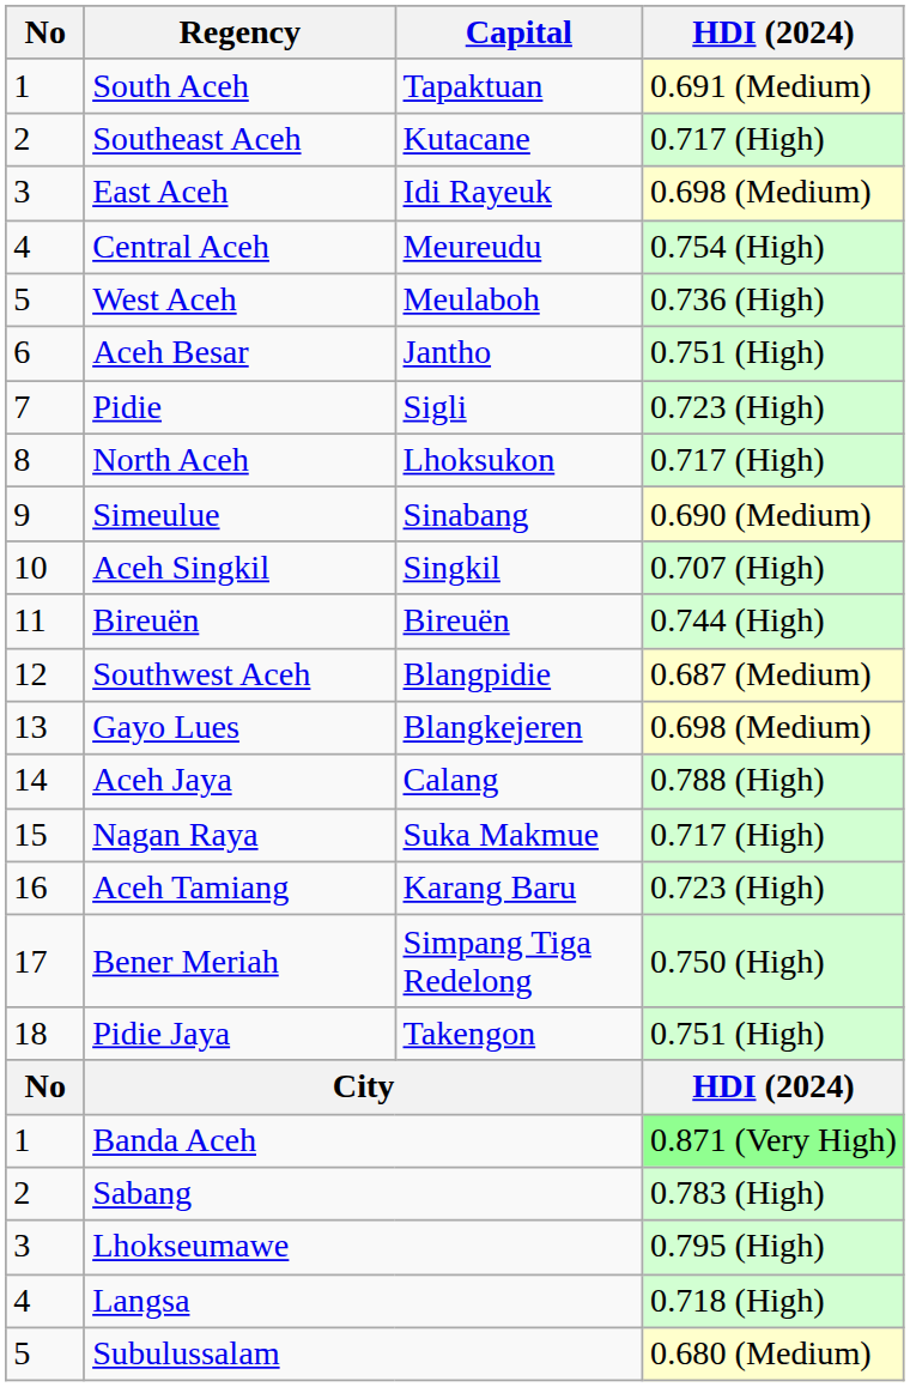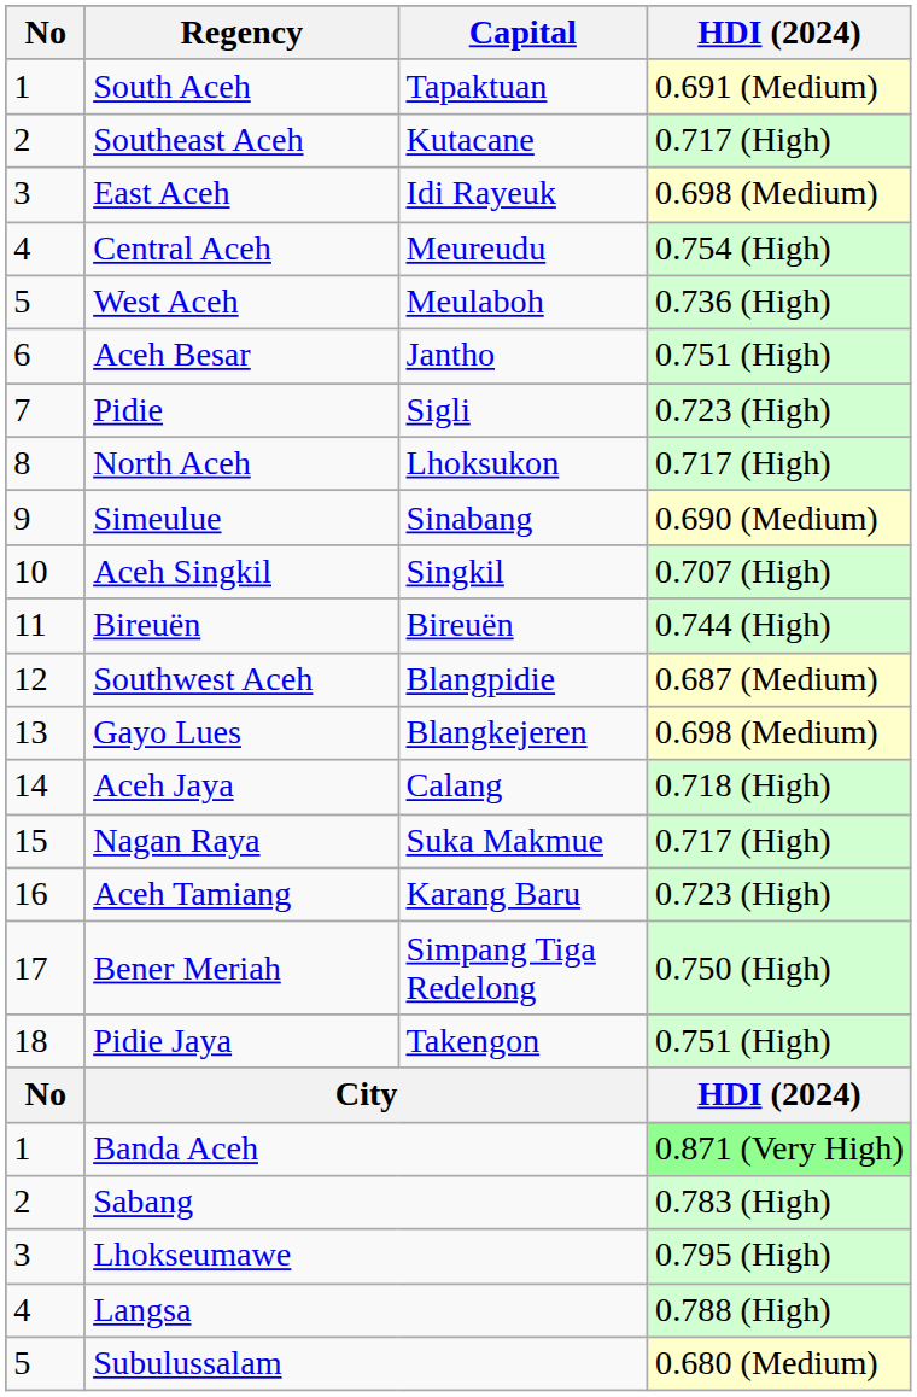 <table class="wikitable sortable">
 <tr>
 <th width="30">No</th>
 <th width="140">Regency</th>
 <th width="110"><a href='#'>Capital</a></th>
 <th><a href='#'>HDI</a> (2024)</th>
 </tr>
 <tr>
 <td>1</td>
 <td><a href='#'>South Aceh</a></td>
 <td><a href='#'>Tapaktuan</a></td>
 <td style="background-color:#FFFFCC">0.691 (Medium)</td>
 </tr>
 <tr>
 <td>2</td>
 <td><a href='#'>Southeast Aceh</a></td>
 <td><a href='#'>Kutacane</a></td>
 <td style="background-color:#D2FFD2">0.717 (High)</td>
 </tr>
 <tr>
 <td>3</td>
 <td><a href='#'>East Aceh</a></td>
 <td><a href='#'>Idi Rayeuk</a></td>
 <td style="background-color:#FFFFCC">0.698 (Medium)</td>
 </tr>
 <tr>
 <td>4</td>
 <td><a href='#'>Central Aceh</a></td>
 <td><a href='#'>Meureudu</a></td>
 <td style="background-color:#D2FFD2">0.754 (High)</td>
 </tr>
 <tr>
 <td>5</td>
 <td><a href='#'>West Aceh</a></td>
 <td><a href='#'>Meulaboh</a></td>
 <td style="background-color:#D2FFD2">0.736 (High)</td>
 </tr>
 <tr>
 <td>6</td>
 <td><a href='#'>Aceh Besar</a></td>
 <td><a href='#'>Jantho</a></td>
 <td style="background-color:#D2FFD2">0.751 (High)</td>
 </tr>
 <tr>
 <td>7</td>
 <td><a href='#'>Pidie</a></td>
 <td><a href='#'>Sigli</a></td>
 <td style="background-color:#D2FFD2">0.723 (High)</td>
 </tr>
 <tr>
 <td>8</td>
 <td><a href='#'>North Aceh</a></td>
 <td><a href='#'>Lhoksukon</a></td>
 <td style="background-color:#D2FFD2">0.717 (High)</td>
 </tr>
 <tr>
 <td>9</td>
 <td><a href='#'>Simeulue</a></td>
 <td><a href='#'>Sinabang</a></td>
 <td style="background-color:#FFFFCC">0.690 (Medium)</td>
 </tr>
 <tr>
 <td>10</td>
 <td><a href='#'>Aceh Singkil</a></td>
 <td><a href='#'>Singkil</a></td>
 <td style="background-color:#D2FFD2">0.707 (High)</td>
 </tr>
 <tr>
 <td>11</td>
 <td><a href='#'>Bireuën</a></td>
 <td><a href='#'>Bireuën</a></td>
 <td style="background-color:#D2FFD2">0.744 (High)</td>
 </tr>
 <tr>
 <td>12</td>
 <td><a href='#'>Southwest Aceh</a></td>
 <td><a href='#'>Blangpidie</a></td>
 <td style="background-color:#FFFFCC">0.687 (Medium)</td>
 </tr>
 <tr>
 <td>13</td>
 <td><a href='#'>Gayo Lues</a></td>
 <td><a href='#'>Blangkejeren</a></td>
 <td style="background-color:#FFFFCC">0.698 (Medium)</td>
 </tr>
 <tr>
 <td>14</td>
 <td><a href='#'>Aceh Jaya</a></td>
 <td><a href='#'>Calang</a></td>
-<td style="background-color:#D2FFD2">0.788 (High)</td>
+<td style="background-color:#D2FFD2">0.718 (High)</td>
 </tr>
 <tr>
 <td>15</td>
 <td><a href='#'>Nagan Raya</a></td>
 <td><a href='#'>Suka Makmue</a></td>
 <td style="background-color:#D2FFD2">0.717 (High)</td>
 </tr>
 <tr>
 <td>16</td>
 <td><a href='#'>Aceh Tamiang</a></td>
 <td><a href='#'>Karang Baru</a></td>
 <td style="background-color:#D2FFD2">0.723 (High)</td>
 </tr>
 <tr>
 <td>17</td>
 <td><a href='#'>Bener Meriah</a></td>
 <td><a href='#'>Simpang Tiga Redelong</a></td>
 <td style="background-color:#D2FFD2">0.750 (High)</td>
 </tr>
 <tr>
 <td>18</td>
 <td><a href='#'>Pidie Jaya</a></td>
 <td><a href='#'>Takengon</a></td>
 <td style="background-color:#D2FFD2">0.751 (High)</td>
 </tr>
 <tr>
 <th>No</th>
 <th colspan="2">City</th>
 <th><a href='#'>HDI</a> (2024)</th>
 </tr>
 <tr>
 <td>1</td>
 <td colspan="2"><a href='#'>Banda Aceh</a></td>
 <td style="background-color:#90FF90">0.871 (Very High)</td>
 </tr>
 <tr>
 <td>2</td>
 <td colspan="2"><a href='#'>Sabang</a></td>
 <td style="background-color:#D2FFD2">0.783 (High)</td>
 </tr>
 <tr>
 <td>3</td>
 <td colspan="2"><a href='#'>Lhokseumawe</a></td>
 <td style="background-color:#D2FFD2">0.795 (High)</td>
 </tr>
 <tr>
 <td>4</td>
 <td colspan="2"><a href='#'>Langsa</a></td>
-<td style="background-color:#D2FFD2">0.718 (High)</td>
+<td style="background-color:#D2FFD2">0.788 (High)</td>
 </tr>
 <tr>
 <td>5</td>
 <td colspan="2"><a href='#'>Subulussalam</a></td>
 <td style="background-color:#FFFFCC">0.680 (Medium)</td>
 </tr>
 </table>
